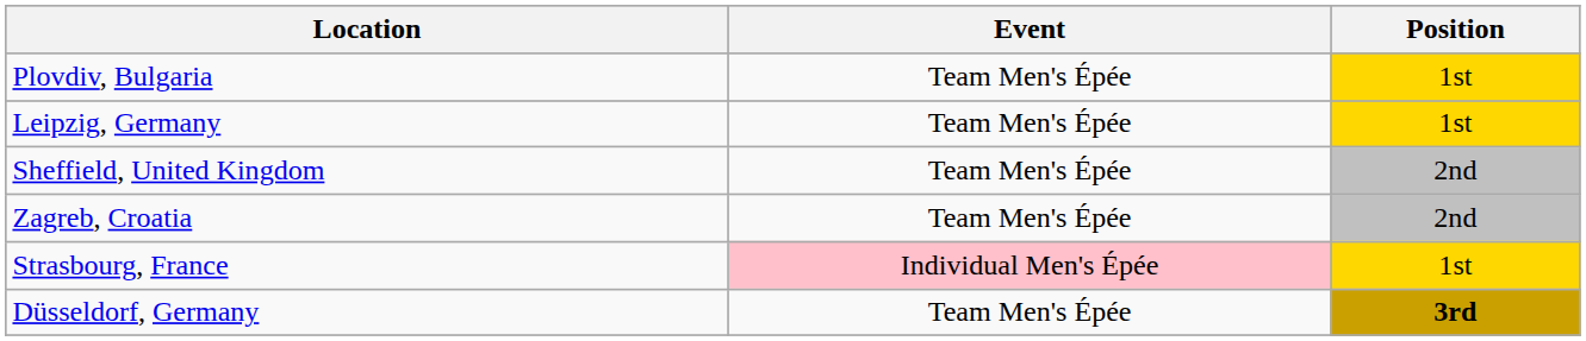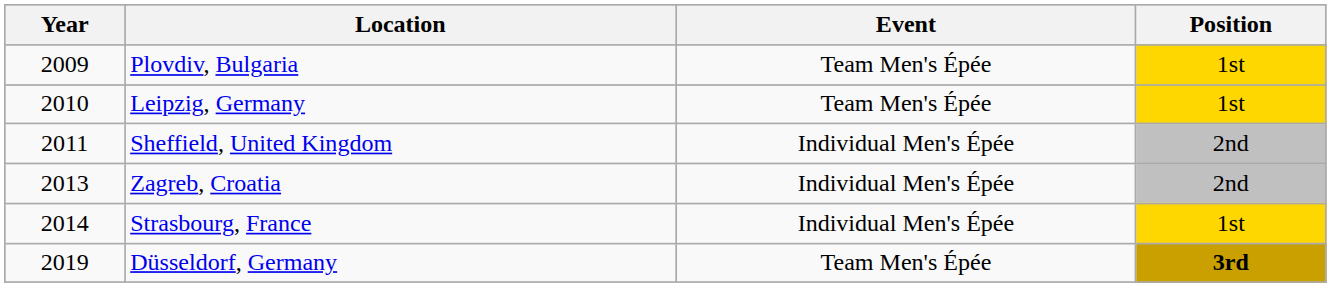 <table class="wikitable" width="50%" style="font-size:90%; text-align:center;">
 <tr>
+<th>Year</th>
 <th>Location</th>
 <th>Event</th>
 <th>Position</th>
 </tr>
 <tr>
+<td rowspan="1">2009</td>
 <td rowspan="1" align="left"> <a href='#'>Plovdiv</a>, <a href='#'>Bulgaria</a></td>
 <td>Team Men's Épée</td>
 <td bgcolor="gold">1st</td>
 </tr>
 <tr>
+<td>2010</td>
 <td rowspan="1" align="left"> <a href='#'>Leipzig</a>, <a href='#'>Germany</a></td>
 <td>Team Men's Épée</td>
 <td bgcolor="gold">1st</td>
 </tr>
 <tr>
+<td>2011</td>
 <td rowspan="1" align="left"> <a href='#'>Sheffield</a>, <a href='#'>United Kingdom</a></td>
-<td>Team Men's Épée</td>
+<td>Individual Men's Épée</td>
 <td bgcolor="silver">2nd</td>
 </tr>
 <tr>
+<td>2013</td>
 <td rowspan="1" align="left"> <a href='#'>Zagreb</a>, <a href='#'>Croatia</a></td>
-<td>Team Men's Épée</td>
+<td>Individual Men's Épée</td>
 <td bgcolor="silver">2nd</td>
 </tr>
 <tr>
+<td rowspan="1">2014</td>
 <td rowspan="1" align="left"> <a href='#'>Strasbourg</a>, <a href='#'>France</a></td>
-<td style="background: pink;">Individual Men's Épée</td>
+<td>Individual Men's Épée</td>
 <td bgcolor="gold">1st</td>
 </tr>
 <tr>
+<td>2019</td>
 <td rowspan="1" align="left"> <a href='#'>Düsseldorf</a>, <a href='#'>Germany</a></td>
 <td>Team Men's Épée</td>
 <td bgcolor="caramel"><strong>3rd</strong></td>
 </tr>
 </table>
